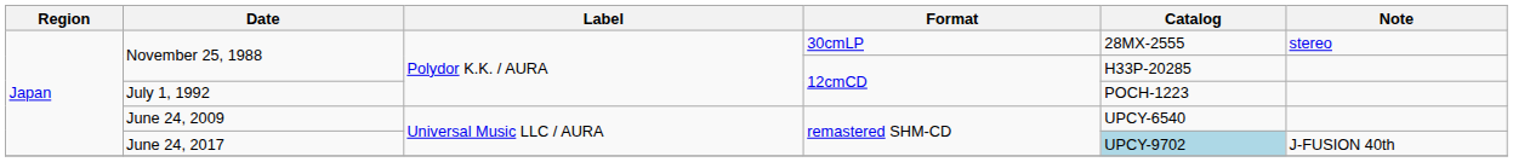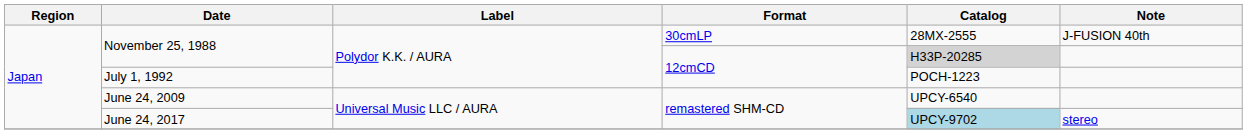 <table class="wikitable sortable" style="margin:0 auto; font-size:small; width:100%">
 <tr>
 <th>Region</th>
 <th>Date</th>
 <th>Label</th>
 <th>Format</th>
 <th>Catalog</th>
 <th>Note</th>
 </tr>
 <tr>
 <td rowspan="5"><a href='#'>Japan</a></td>
 <td rowspan="2">November 25, 1988</td>
 <td rowspan="3"><a href='#'>Polydor</a> K.K. / AURA</td>
 <td><a href='#'>30cmLP</a></td>
 <td>28MX-2555</td>
-<td><a href='#'>stereo</a></td>
+<td>J-FUSION 40th</td>
 </tr>
 <tr>
 <td rowspan="2"><a href='#'>12cmCD</a></td>
-<td>H33P-20285</td>
+<td style="background: lightgrey;">H33P-20285</td>
 <td></td>
 </tr>
 <tr>
 <td>July 1, 1992</td>
 <td>POCH-1223</td>
 <td></td>
 </tr>
 <tr>
 <td>June 24, 2009</td>
 <td rowspan="2"><a href='#'>Universal Music</a> LLC / AURA</td>
 <td rowspan="2"><a href='#'>remastered</a> SHM-CD</td>
 <td>UPCY-6540</td>
 <td></td>
 </tr>
 <tr>
 <td>June 24, 2017</td>
 <td style="background: lightblue;">UPCY-9702</td>
-<td>J-FUSION 40th</td>
+<td><a href='#'>stereo</a></td>
 </tr>
 <tr>
 </tr>
 </table>
